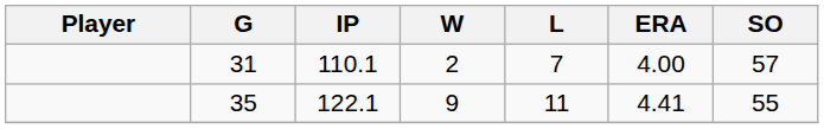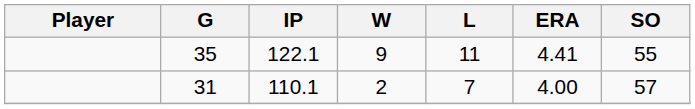 <table class="wikitable sortable">
 <tr>
 <th bgcolor="#DDDDFF" width="16%">Player</th>
 <th bgcolor="#DDDDFF" width="9%">G</th>
 <th bgcolor="#DDDDFF" width="9%">IP</th>
 <th bgcolor="#DDDDFF" width="9%">W</th>
 <th bgcolor="#DDDDFF" width="9%">L</th>
 <th bgcolor="#DDDDFF" width="9%">ERA</th>
 <th bgcolor="#DDDDFF" width="9%">SO</th>
 </tr>
 <tr align="center">
 <td></td>
+<td>35</td>
+<td>122.1</td>
+<td>9</td>
+<td>11</td>
+<td>4.41</td>
+<td>55</td>
+</tr>
+<tr align="center">
+<td></td>
 <td>31</td>
 <td>110.1</td>
 <td>2</td>
 <td>7</td>
 <td>4.00</td>
 <td>57</td>
 </tr>
 <tr align="center">
-<td></td>
-<td>35</td>
-<td>122.1</td>
-<td>9</td>
-<td>11</td>
-<td>4.41</td>
-<td>55</td>
-</tr>
-<tr align="center">
 </tr>
 </table>
